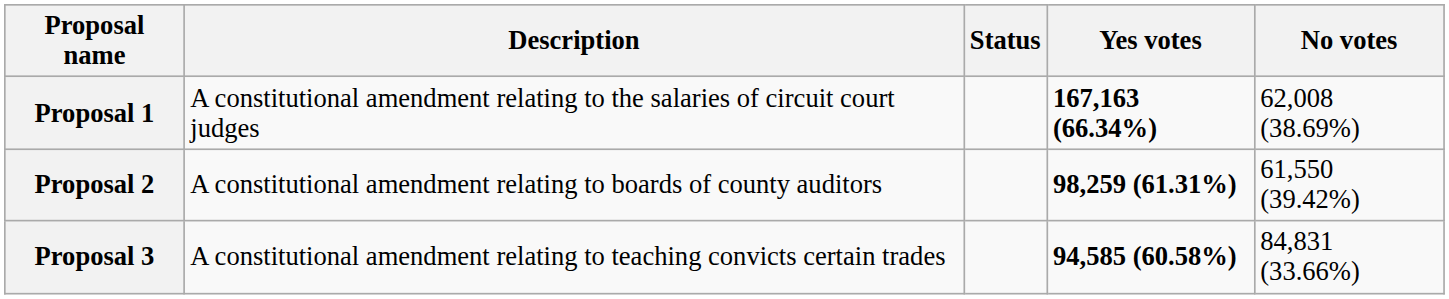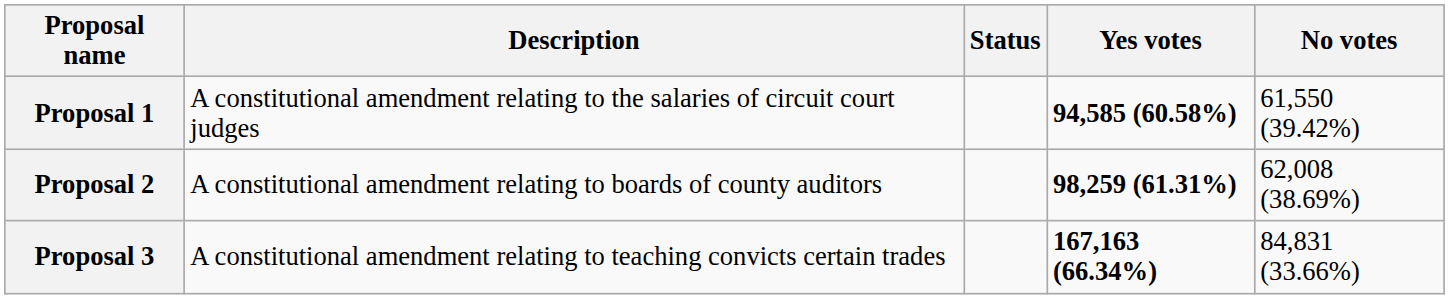 <table class="wikitable sortable plainrowheaders">
 <tr>
 <th scope="col">Proposal name</th>
 <th class="unsortable" scope="col">Description</th>
 <th scope="col">Status</th>
 <th scope="col">Yes votes</th>
 <th scope="col">No votes</th>
 </tr>
 <tr>
 <th scope="row">Proposal 1</th>
 <td>A constitutional amendment relating to the salaries of circuit court judges</td>
 <td></td>
-<td><strong>167,163 (66.34%)</strong></td>
-<td>62,008 (38.69%)</td>
+<td><strong>94,585 (60.58%)</strong></td>
+<td>61,550 (39.42%)</td>
 </tr>
 <tr>
 <th scope="row">Proposal 2</th>
 <td>A constitutional amendment relating to boards of county auditors</td>
 <td></td>
 <td><strong>98,259 (61.31%)</strong></td>
-<td>61,550 (39.42%)</td>
+<td>62,008 (38.69%)</td>
 </tr>
 <tr>
 <th scope="row">Proposal 3</th>
 <td>A constitutional amendment relating to teaching convicts certain trades</td>
 <td></td>
-<td><strong>94,585 (60.58%)</strong></td>
+<td><strong>167,163 (66.34%)</strong></td>
 <td>84,831 (33.66%)</td>
 </tr>
 </table>
